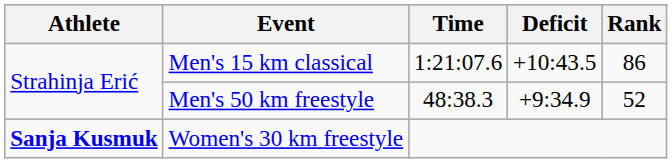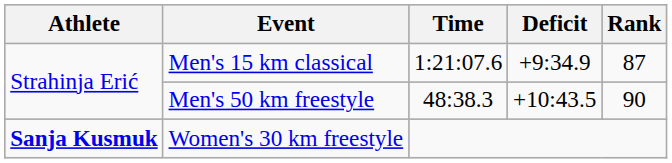 <table class=wikitable style=font-size:90%;text-align:center>
 <tr>
 <th>Athlete</th>
 <th>Event</th>
 <th>Time</th>
 <th>Deficit</th>
 <th>Rank</th>
 </tr>
 <tr>
 <td align=left rowspan=2><a href='#'>Strahinja Erić</a></td>
 <td align=left><a href='#'>Men's 15 km classical</a></td>
 <td>1:21:07.6</td>
-<td>+10:43.5</td>
-<td>86</td>
+<td>+9:34.9</td>
+<td>87</td>
 </tr>
 <tr>
 <td align=left><a href='#'>Men's 50 km freestyle</a></td>
 <td>48:38.3</td>
-<td>+9:34.9</td>
-<td>52</td>
+<td>+10:43.5</td>
+<td>90</td>
 </tr>
 <tr>
 <td align=left><strong><a href='#'>Sanja Kusmuk</a></strong></td>
 <td align=left><a href='#'>Women's 30 km freestyle</a></td>
 <td colspan=3></td>
 </tr>
 </table>
